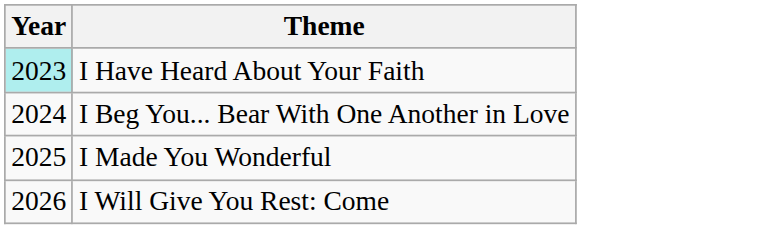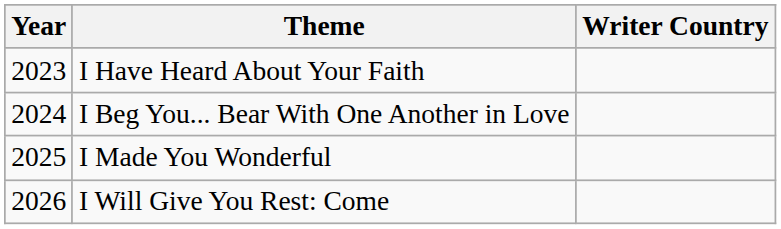 <table class="wikitable">
 <tr>
 <th>Year</th>
 <th>Theme</th>
+<th>Writer Country</th>
 </tr>
 <tr>
-<td style="background: paleturquoise;">2023</td>
+<td>2023</td>
 <td>I Have Heard About Your Faith</td>
+<td></td>
 </tr>
 <tr>
 <td>2024</td>
 <td>I Beg You... Bear With One Another in Love</td>
+<td></td>
 </tr>
 <tr>
 <td>2025</td>
 <td>I Made You Wonderful</td>
+<td></td>
 </tr>
 <tr>
 <td>2026</td>
 <td>I Will Give You Rest: Come</td>
+<td></td>
 </tr>
 </table>
